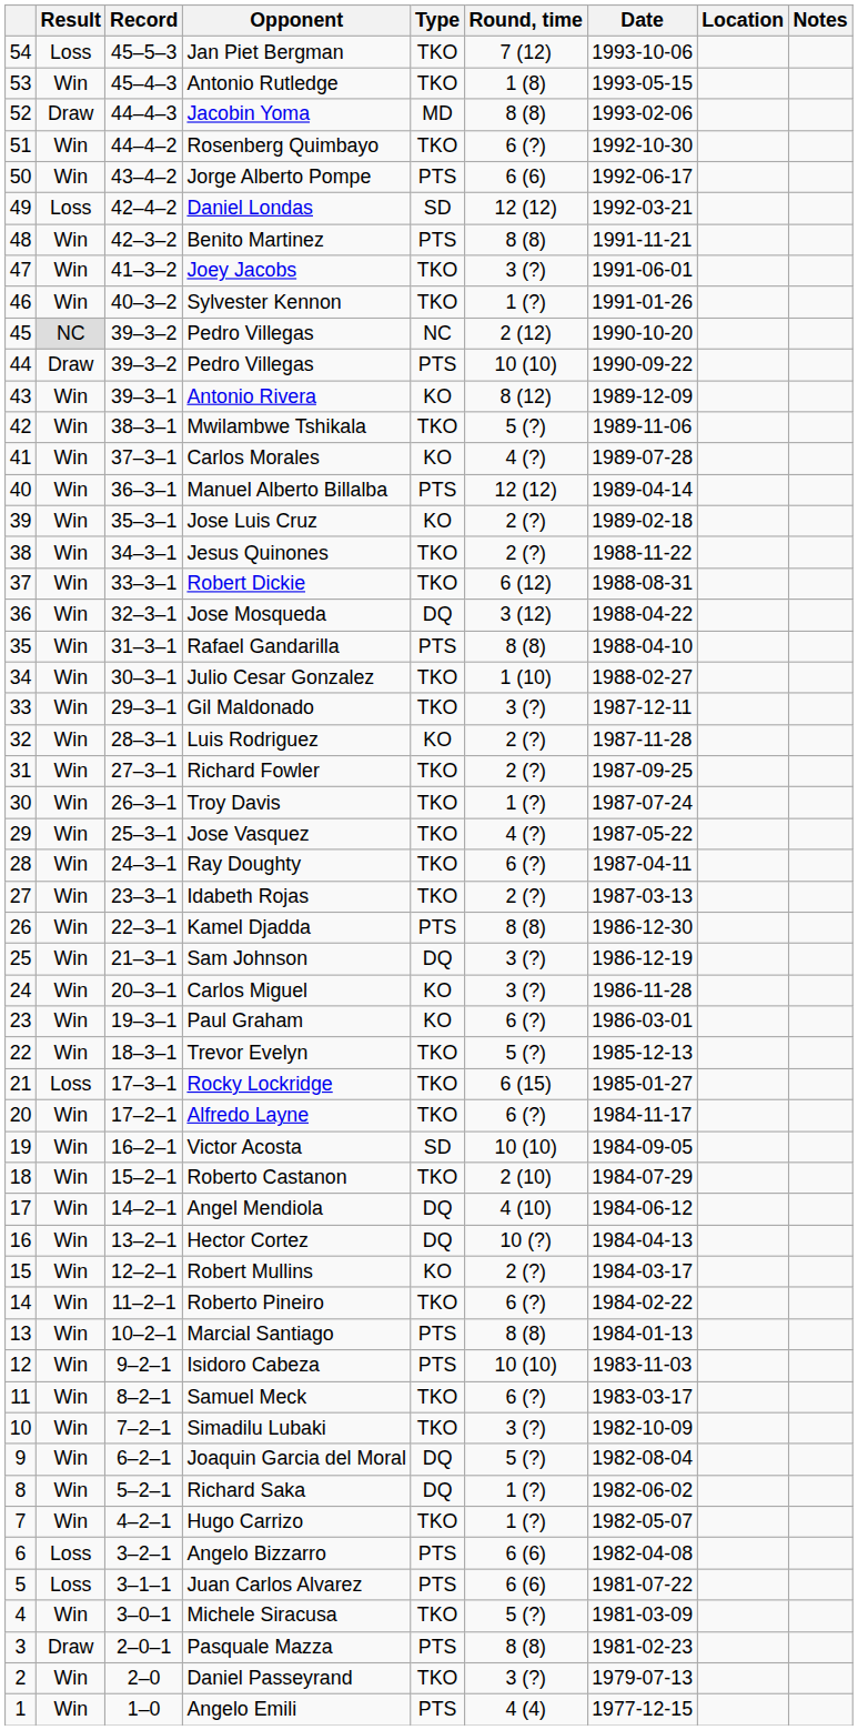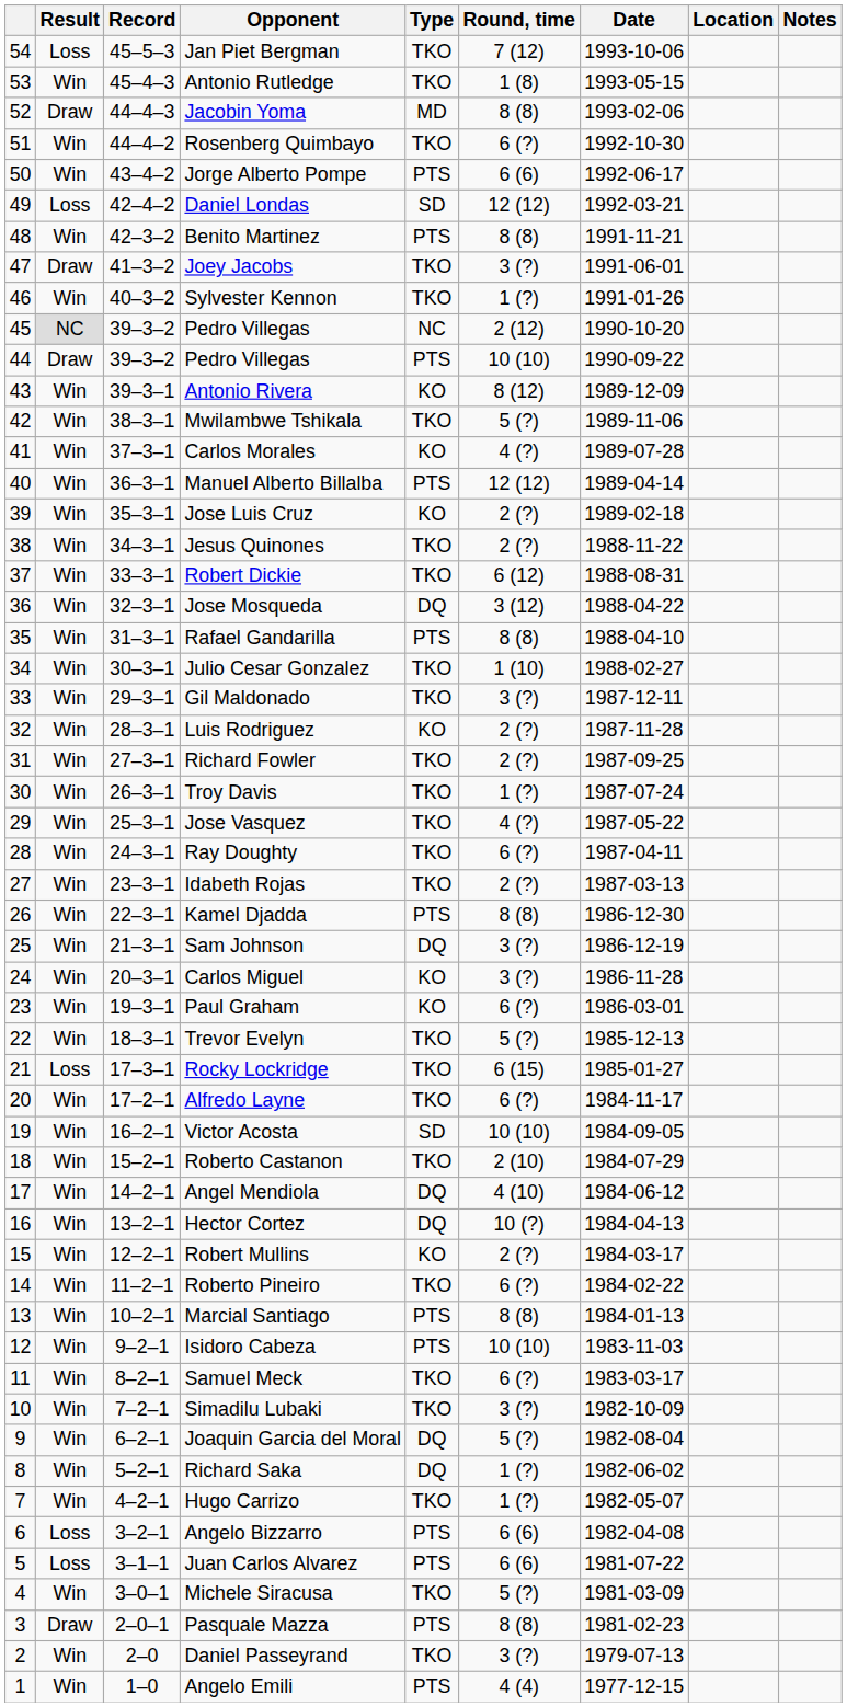 <table class=wikitable style=text-align:center>
 <tr>
 <th></th>
 <th>Result</th>
 <th>Record</th>
 <th>Opponent</th>
 <th>Type</th>
 <th>Round, time</th>
 <th>Date</th>
 <th>Location</th>
 <th>Notes</th>
 </tr>
 <tr>
 <td>54</td>
 <td>Loss</td>
 <td>45–5–3 </td>
 <td align=left>Jan Piet Bergman</td>
 <td>TKO</td>
 <td>7 (12)</td>
 <td>1993-10-06</td>
 <td align=left></td>
 <td align=left></td>
 </tr>
 <tr>
 <td>53</td>
 <td>Win</td>
 <td>45–4–3 </td>
 <td align=left>Antonio Rutledge</td>
 <td>TKO</td>
 <td>1 (8)</td>
 <td>1993-05-15</td>
 <td align=left></td>
 <td align=left></td>
 </tr>
 <tr>
 <td>52</td>
 <td>Draw</td>
 <td>44–4–3 </td>
 <td align=left><a href='#'>Jacobin Yoma</a></td>
 <td>MD</td>
 <td>8 (8)</td>
 <td>1993-02-06</td>
 <td align=left></td>
 <td align=left></td>
 </tr>
 <tr>
 <td>51</td>
 <td>Win</td>
 <td>44–4–2 </td>
 <td align=left>Rosenberg Quimbayo</td>
 <td>TKO</td>
 <td>6 (?)</td>
 <td>1992-10-30</td>
 <td align=left></td>
 <td align=left></td>
 </tr>
 <tr>
 <td>50</td>
 <td>Win</td>
 <td>43–4–2 </td>
 <td align=left>Jorge Alberto Pompe</td>
 <td>PTS</td>
 <td>6 (6)</td>
 <td>1992-06-17</td>
 <td align=left></td>
 <td align=left></td>
 </tr>
 <tr>
 <td>49</td>
 <td>Loss</td>
 <td>42–4–2 </td>
 <td align=left><a href='#'>Daniel Londas</a></td>
 <td>SD</td>
 <td>12 (12)</td>
 <td>1992-03-21</td>
 <td align=left></td>
 <td align=left></td>
 </tr>
 <tr>
 <td>48</td>
 <td>Win</td>
 <td>42–3–2 </td>
 <td align=left>Benito Martinez</td>
 <td>PTS</td>
 <td>8 (8)</td>
 <td>1991-11-21</td>
 <td align=left></td>
 <td align=left></td>
 </tr>
 <tr>
 <td>47</td>
-<td>Win</td>
+<td>Draw</td>
 <td>41–3–2 </td>
 <td align=left><a href='#'>Joey Jacobs</a></td>
 <td>TKO</td>
 <td>3 (?)</td>
 <td>1991-06-01</td>
 <td align=left></td>
 <td align=left></td>
 </tr>
 <tr>
 <td>46</td>
 <td>Win</td>
 <td>40–3–2 </td>
 <td align=left>Sylvester Kennon</td>
 <td>TKO</td>
 <td>1 (?)</td>
 <td>1991-01-26</td>
 <td align=left></td>
 <td align=left></td>
 </tr>
 <tr>
 <td>45</td>
 <td style=background:#DDD>NC</td>
 <td>39–3–2 </td>
 <td align=left>Pedro Villegas</td>
 <td>NC</td>
 <td>2 (12)</td>
 <td>1990-10-20</td>
 <td align=left></td>
 <td align=left></td>
 </tr>
 <tr>
 <td>44</td>
 <td>Draw</td>
 <td>39–3–2</td>
 <td align=left>Pedro Villegas</td>
 <td>PTS</td>
 <td>10 (10)</td>
 <td>1990-09-22</td>
 <td align=left></td>
 <td align=left></td>
 </tr>
 <tr>
 <td>43</td>
 <td>Win</td>
 <td>39–3–1</td>
 <td align=left><a href='#'>Antonio Rivera</a></td>
 <td>KO</td>
 <td>8 (12)</td>
 <td>1989-12-09</td>
 <td align=left></td>
 <td align=left></td>
 </tr>
 <tr>
 <td>42</td>
 <td>Win</td>
 <td>38–3–1</td>
 <td align=left>Mwilambwe Tshikala</td>
 <td>TKO</td>
 <td>5 (?)</td>
 <td>1989-11-06</td>
 <td align=left></td>
 <td align=left></td>
 </tr>
 <tr>
 <td>41</td>
 <td>Win</td>
 <td>37–3–1</td>
 <td align=left>Carlos Morales</td>
 <td>KO</td>
 <td>4 (?)</td>
 <td>1989-07-28</td>
 <td align=left></td>
 <td align=left></td>
 </tr>
 <tr>
 <td>40</td>
 <td>Win</td>
 <td>36–3–1</td>
 <td align=left>Manuel Alberto Billalba</td>
 <td>PTS</td>
 <td>12 (12)</td>
 <td>1989-04-14</td>
 <td align=left></td>
 <td align=left></td>
 </tr>
 <tr>
 <td>39</td>
 <td>Win</td>
 <td>35–3–1</td>
 <td align=left>Jose Luis Cruz</td>
 <td>KO</td>
 <td>2 (?)</td>
 <td>1989-02-18</td>
 <td align=left></td>
 <td align=left></td>
 </tr>
 <tr>
 <td>38</td>
 <td>Win</td>
 <td>34–3–1</td>
 <td align=left>Jesus Quinones</td>
 <td>TKO</td>
 <td>2 (?)</td>
 <td>1988-11-22</td>
 <td align=left></td>
 <td align=left></td>
 </tr>
 <tr>
 <td>37</td>
 <td>Win</td>
 <td>33–3–1</td>
 <td align=left><a href='#'>Robert Dickie</a></td>
 <td>TKO</td>
 <td>6 (12)</td>
 <td>1988-08-31</td>
 <td align=left></td>
 <td align=left></td>
 </tr>
 <tr>
 <td>36</td>
 <td>Win</td>
 <td>32–3–1</td>
 <td align=left>Jose Mosqueda</td>
 <td>DQ</td>
 <td>3 (12)</td>
 <td>1988-04-22</td>
 <td align=left></td>
 <td align=left></td>
 </tr>
 <tr>
 <td>35</td>
 <td>Win</td>
 <td>31–3–1</td>
 <td align=left>Rafael Gandarilla</td>
 <td>PTS</td>
 <td>8 (8)</td>
 <td>1988-04-10</td>
 <td align=left></td>
 <td align=left></td>
 </tr>
 <tr>
 <td>34</td>
 <td>Win</td>
 <td>30–3–1</td>
 <td align=left>Julio Cesar Gonzalez</td>
 <td>TKO</td>
 <td>1 (10)</td>
 <td>1988-02-27</td>
 <td align=left></td>
 <td align=left></td>
 </tr>
 <tr>
 <td>33</td>
 <td>Win</td>
 <td>29–3–1</td>
 <td align=left>Gil Maldonado</td>
 <td>TKO</td>
 <td>3 (?)</td>
 <td>1987-12-11</td>
 <td align=left></td>
 <td align=left></td>
 </tr>
 <tr>
 <td>32</td>
 <td>Win</td>
 <td>28–3–1</td>
 <td align=left>Luis Rodriguez</td>
 <td>KO</td>
 <td>2 (?)</td>
 <td>1987-11-28</td>
 <td align=left></td>
 <td align=left></td>
 </tr>
 <tr>
 <td>31</td>
 <td>Win</td>
 <td>27–3–1</td>
 <td align=left>Richard Fowler</td>
 <td>TKO</td>
 <td>2 (?)</td>
 <td>1987-09-25</td>
 <td align=left></td>
 <td align=left></td>
 </tr>
 <tr>
 <td>30</td>
 <td>Win</td>
 <td>26–3–1</td>
 <td align=left>Troy Davis</td>
 <td>TKO</td>
 <td>1 (?)</td>
 <td>1987-07-24</td>
 <td align=left></td>
 <td align=left></td>
 </tr>
 <tr>
 <td>29</td>
 <td>Win</td>
 <td>25–3–1</td>
 <td align=left>Jose Vasquez</td>
 <td>TKO</td>
 <td>4 (?)</td>
 <td>1987-05-22</td>
 <td align=left></td>
 <td align=left></td>
 </tr>
 <tr>
 <td>28</td>
 <td>Win</td>
 <td>24–3–1</td>
 <td align=left>Ray Doughty</td>
 <td>TKO</td>
 <td>6 (?)</td>
 <td>1987-04-11</td>
 <td align=left></td>
 <td align=left></td>
 </tr>
 <tr>
 <td>27</td>
 <td>Win</td>
 <td>23–3–1</td>
 <td align=left>Idabeth Rojas</td>
 <td>TKO</td>
 <td>2 (?)</td>
 <td>1987-03-13</td>
 <td align=left></td>
 <td align=left></td>
 </tr>
 <tr>
 <td>26</td>
 <td>Win</td>
 <td>22–3–1</td>
 <td align=left>Kamel Djadda</td>
 <td>PTS</td>
 <td>8 (8)</td>
 <td>1986-12-30</td>
 <td align=left></td>
 <td align=left></td>
 </tr>
 <tr>
 <td>25</td>
 <td>Win</td>
 <td>21–3–1</td>
 <td align=left>Sam Johnson</td>
 <td>DQ</td>
 <td>3 (?)</td>
 <td>1986-12-19</td>
 <td align=left></td>
 <td align=left></td>
 </tr>
 <tr>
 <td>24</td>
 <td>Win</td>
 <td>20–3–1</td>
 <td align=left>Carlos Miguel</td>
 <td>KO</td>
 <td>3 (?)</td>
 <td>1986-11-28</td>
 <td align=left></td>
 <td align=left></td>
 </tr>
 <tr>
 <td>23</td>
 <td>Win</td>
 <td>19–3–1</td>
 <td align=left>Paul Graham</td>
 <td>KO</td>
 <td>6 (?)</td>
 <td>1986-03-01</td>
 <td align=left></td>
 <td align=left></td>
 </tr>
 <tr>
 <td>22</td>
 <td>Win</td>
 <td>18–3–1</td>
 <td align=left>Trevor Evelyn</td>
 <td>TKO</td>
 <td>5 (?)</td>
 <td>1985-12-13</td>
 <td align=left></td>
 <td align=left></td>
 </tr>
 <tr>
 <td>21</td>
 <td>Loss</td>
 <td>17–3–1</td>
 <td align=left><a href='#'>Rocky Lockridge</a></td>
 <td>TKO</td>
 <td>6 (15)</td>
 <td>1985-01-27</td>
 <td align=left></td>
 <td align=left></td>
 </tr>
 <tr>
 <td>20</td>
 <td>Win</td>
 <td>17–2–1</td>
 <td align=left><a href='#'>Alfredo Layne</a></td>
 <td>TKO</td>
 <td>6 (?)</td>
 <td>1984-11-17</td>
 <td align=left></td>
 <td align=left></td>
 </tr>
 <tr>
 <td>19</td>
 <td>Win</td>
 <td>16–2–1</td>
 <td align=left>Victor Acosta</td>
 <td>SD</td>
 <td>10 (10)</td>
 <td>1984-09-05</td>
 <td align=left></td>
 <td align=left></td>
 </tr>
 <tr>
 <td>18</td>
 <td>Win</td>
 <td>15–2–1</td>
 <td align=left>Roberto Castanon</td>
 <td>TKO</td>
 <td>2 (10)</td>
 <td>1984-07-29</td>
 <td align=left></td>
 <td align=left></td>
 </tr>
 <tr>
 <td>17</td>
 <td>Win</td>
 <td>14–2–1</td>
 <td align=left>Angel Mendiola</td>
 <td>DQ</td>
 <td>4 (10)</td>
 <td>1984-06-12</td>
 <td align=left></td>
 <td align=left></td>
 </tr>
 <tr>
 <td>16</td>
 <td>Win</td>
 <td>13–2–1</td>
 <td align=left>Hector Cortez</td>
 <td>DQ</td>
 <td>10 (?)</td>
 <td>1984-04-13</td>
 <td align=left></td>
 <td align=left></td>
 </tr>
 <tr>
 <td>15</td>
 <td>Win</td>
 <td>12–2–1</td>
 <td align=left>Robert Mullins</td>
 <td>KO</td>
 <td>2 (?)</td>
 <td>1984-03-17</td>
 <td align=left></td>
 <td align=left></td>
 </tr>
 <tr>
 <td>14</td>
 <td>Win</td>
 <td>11–2–1</td>
 <td align=left>Roberto Pineiro</td>
 <td>TKO</td>
 <td>6 (?)</td>
 <td>1984-02-22</td>
 <td align=left></td>
 <td align=left></td>
 </tr>
 <tr>
 <td>13</td>
 <td>Win</td>
 <td>10–2–1</td>
 <td align=left>Marcial Santiago</td>
 <td>PTS</td>
 <td>8 (8)</td>
 <td>1984-01-13</td>
 <td align=left></td>
 <td align=left></td>
 </tr>
 <tr>
 <td>12</td>
 <td>Win</td>
 <td>9–2–1</td>
 <td align=left>Isidoro Cabeza</td>
 <td>PTS</td>
 <td>10 (10)</td>
 <td>1983-11-03</td>
 <td align=left></td>
 <td align=left></td>
 </tr>
 <tr>
 <td>11</td>
 <td>Win</td>
 <td>8–2–1</td>
 <td align=left>Samuel Meck</td>
 <td>TKO</td>
 <td>6 (?)</td>
 <td>1983-03-17</td>
 <td align=left></td>
 <td align=left></td>
 </tr>
 <tr>
 <td>10</td>
 <td>Win</td>
 <td>7–2–1</td>
 <td align=left>Simadilu Lubaki</td>
 <td>TKO</td>
 <td>3 (?)</td>
 <td>1982-10-09</td>
 <td align=left></td>
 <td align=left></td>
 </tr>
 <tr>
 <td>9</td>
 <td>Win</td>
 <td>6–2–1</td>
 <td align=left>Joaquin Garcia del Moral</td>
 <td>DQ</td>
 <td>5 (?)</td>
 <td>1982-08-04</td>
 <td align=left></td>
 <td align=left></td>
 </tr>
 <tr>
 <td>8</td>
 <td>Win</td>
 <td>5–2–1</td>
 <td align=left>Richard Saka</td>
 <td>DQ</td>
 <td>1 (?)</td>
 <td>1982-06-02</td>
 <td align=left></td>
 <td align=left></td>
 </tr>
 <tr>
 <td>7</td>
 <td>Win</td>
 <td>4–2–1</td>
 <td align=left>Hugo Carrizo</td>
 <td>TKO</td>
 <td>1 (?)</td>
 <td>1982-05-07</td>
 <td align=left></td>
 <td align=left></td>
 </tr>
 <tr>
 <td>6</td>
 <td>Loss</td>
 <td>3–2–1</td>
 <td align=left>Angelo Bizzarro</td>
 <td>PTS</td>
 <td>6 (6)</td>
 <td>1982-04-08</td>
 <td align=left></td>
 <td align=left></td>
 </tr>
 <tr>
 <td>5</td>
 <td>Loss</td>
 <td>3–1–1</td>
 <td align=left>Juan Carlos Alvarez</td>
 <td>PTS</td>
 <td>6 (6)</td>
 <td>1981-07-22</td>
 <td align=left></td>
 <td align=left></td>
 </tr>
 <tr>
 <td>4</td>
 <td>Win</td>
 <td>3–0–1</td>
 <td align=left>Michele Siracusa</td>
 <td>TKO</td>
 <td>5 (?)</td>
 <td>1981-03-09</td>
 <td align=left></td>
 <td align=left></td>
 </tr>
 <tr>
 <td>3</td>
 <td>Draw</td>
 <td>2–0–1</td>
 <td align=left>Pasquale Mazza</td>
 <td>PTS</td>
 <td>8 (8)</td>
 <td>1981-02-23</td>
 <td align=left></td>
 <td align=left></td>
 </tr>
 <tr>
 <td>2</td>
 <td>Win</td>
 <td>2–0</td>
 <td align=left>Daniel Passeyrand</td>
 <td>TKO</td>
 <td>3 (?)</td>
 <td>1979-07-13</td>
 <td align=left></td>
 <td align=left></td>
 </tr>
 <tr>
 <td>1</td>
 <td>Win</td>
 <td>1–0</td>
 <td align=left>Angelo Emili</td>
 <td>PTS</td>
 <td>4 (4)</td>
 <td>1977-12-15</td>
 <td align=left></td>
 <td align=left></td>
 </tr>
 </table>
